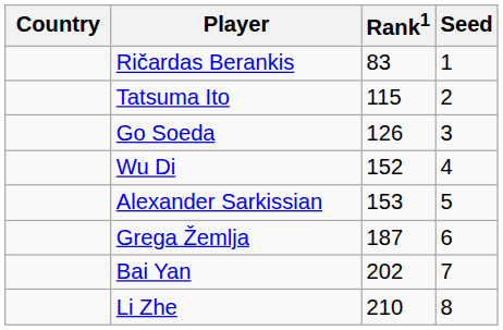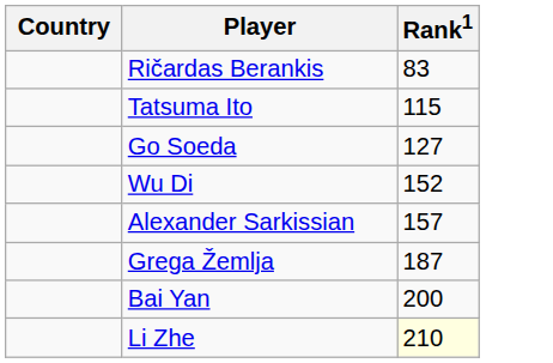 <table class="sortable wikitable">
 <tr>
 <th width="70">Country</th>
 <th width="175">Player</th>
 <th>Rank<sup>1</sup></th>
-<th>Seed</th>
 </tr>
 <tr>
 <td></td>
 <td><a href='#'>Ričardas Berankis</a></td>
 <td>83</td>
-<td>1</td>
 </tr>
 <tr>
 <td></td>
 <td><a href='#'>Tatsuma Ito</a></td>
 <td>115</td>
-<td>2</td>
 </tr>
 <tr>
 <td></td>
 <td><a href='#'>Go Soeda</a></td>
-<td>126</td>
-<td>3</td>
+<td>127</td>
 </tr>
 <tr>
 <td></td>
 <td><a href='#'>Wu Di</a></td>
 <td>152</td>
-<td>4</td>
 </tr>
 <tr>
 <td></td>
 <td><a href='#'>Alexander Sarkissian</a></td>
-<td>153</td>
-<td>5</td>
+<td>157</td>
 </tr>
 <tr>
 <td></td>
 <td><a href='#'>Grega Žemlja</a></td>
 <td>187</td>
-<td>6</td>
 </tr>
 <tr>
 <td></td>
 <td><a href='#'>Bai Yan</a></td>
-<td>202</td>
-<td>7</td>
+<td>200</td>
 </tr>
 <tr>
 <td></td>
 <td><a href='#'>Li Zhe</a></td>
-<td>210</td>
-<td>8</td>
+<td style="background: lightyellow;">210</td>
 </tr>
 </table>
